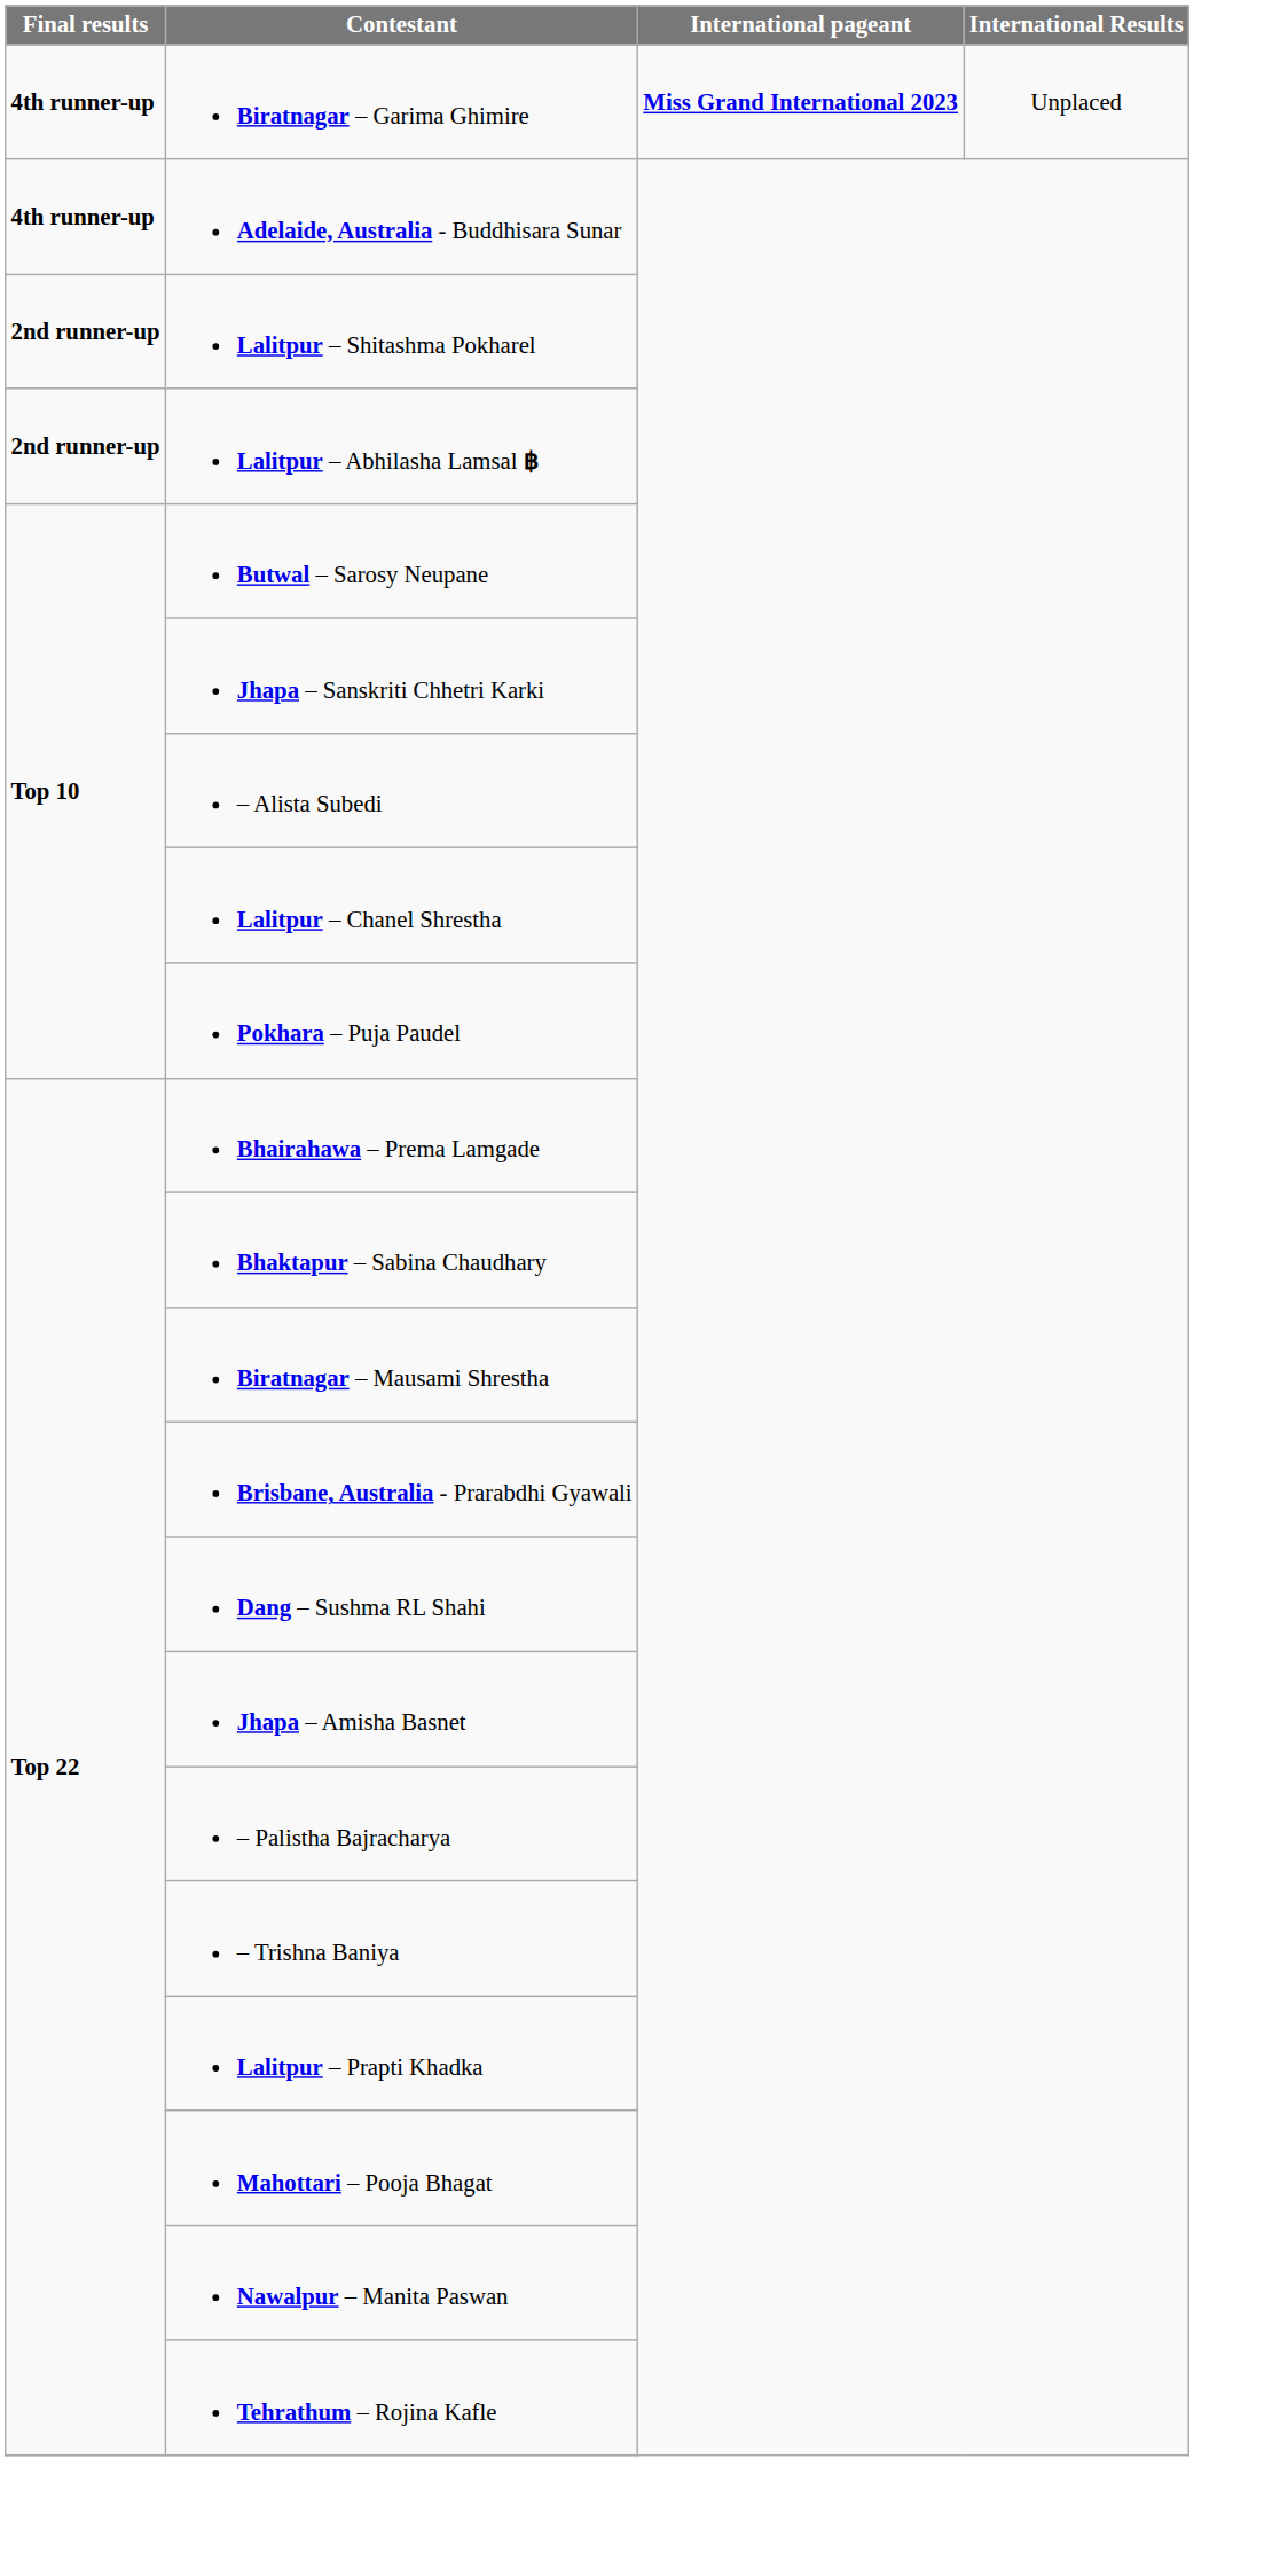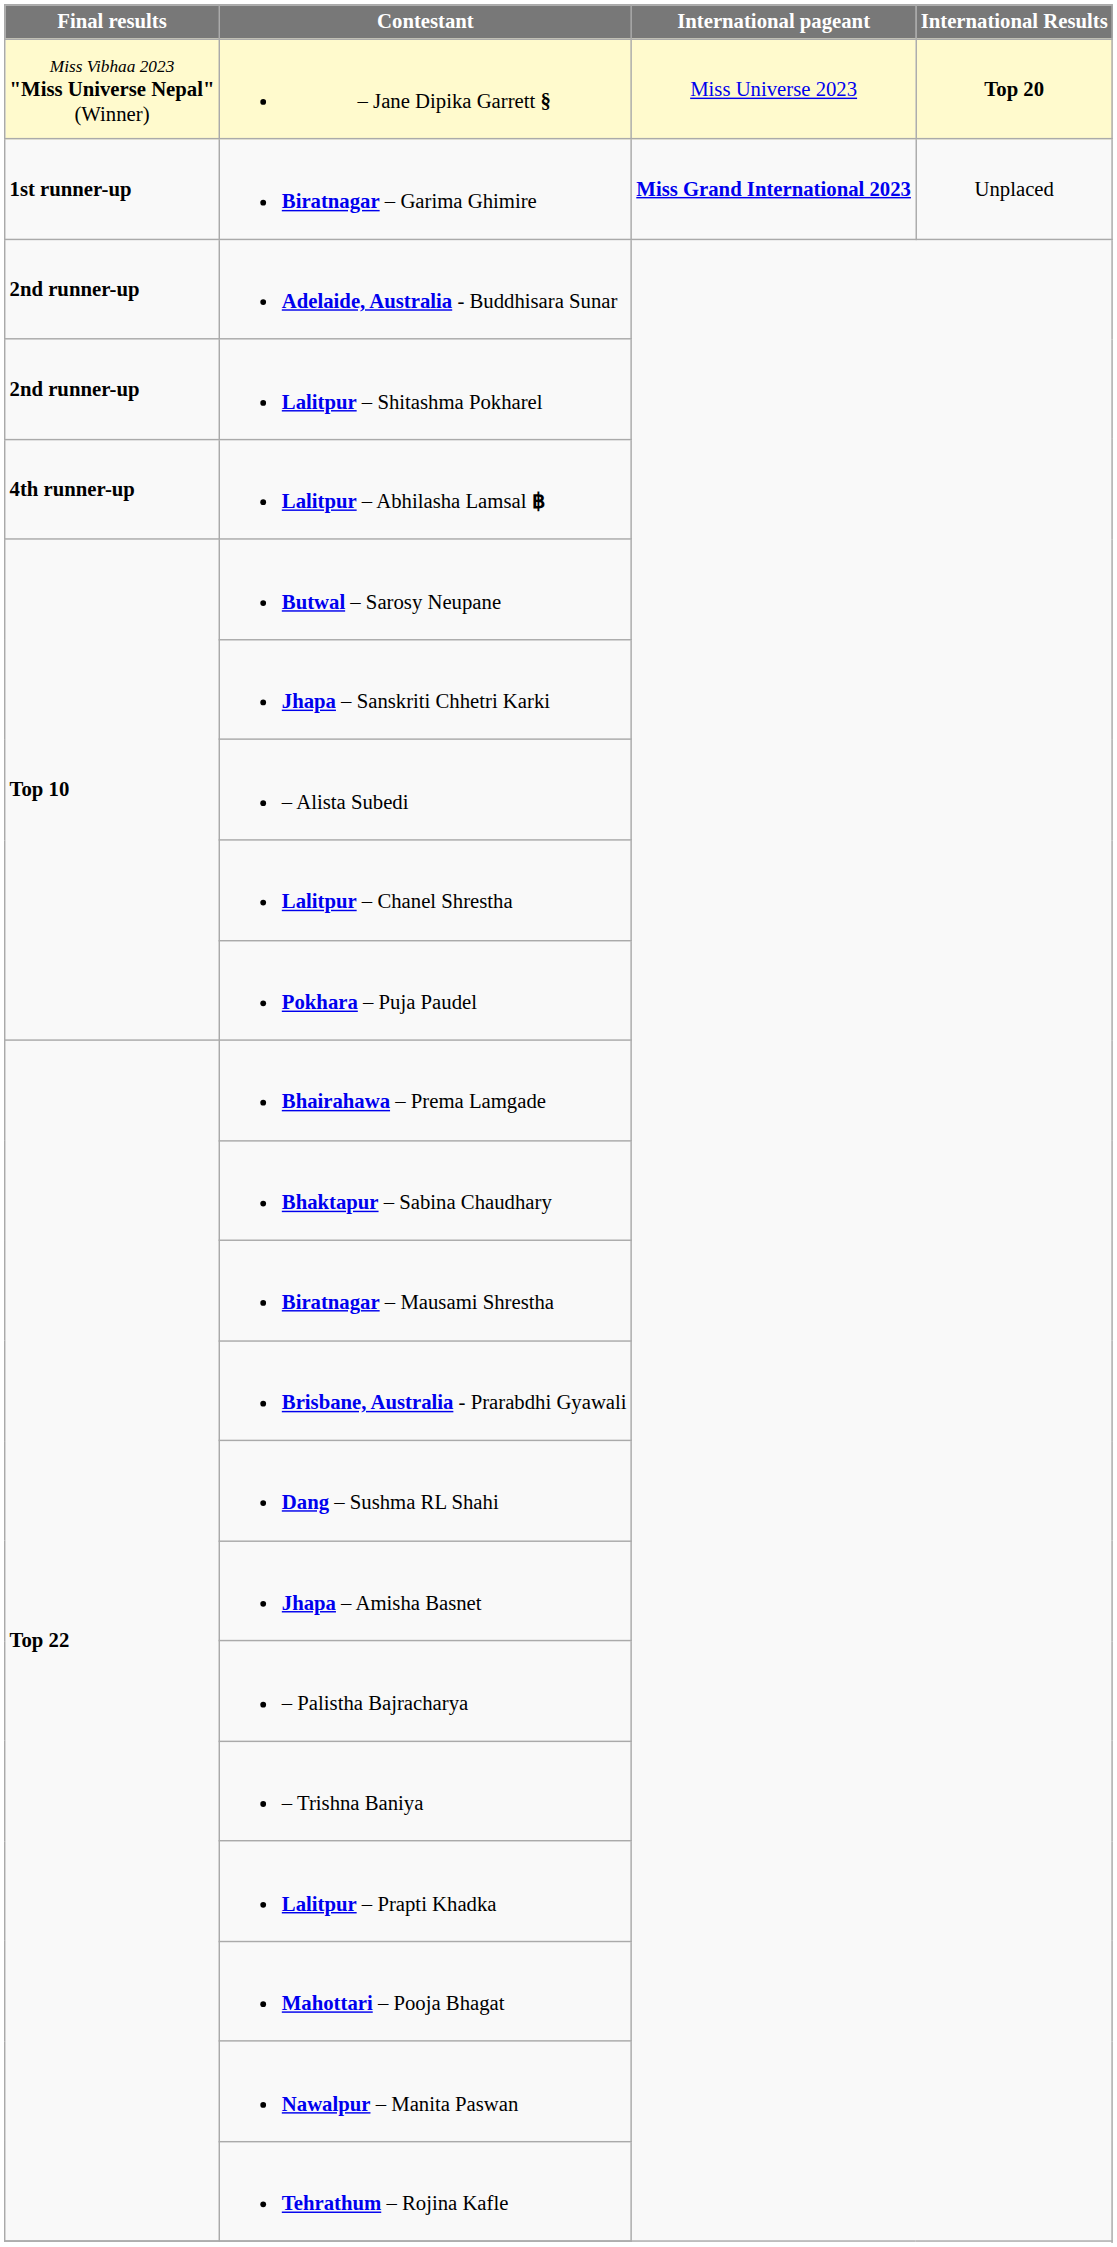 <table class="wikitable sortable" style="font-size: 90%">
 <tr>
 <th style="background-color:#787878;color:#FFFFFF;">Final results</th>
 <th style="background-color:#787878;color:#FFFFFF;">Contestant</th>
 <th style="background-color:#787878;color:#FFFFFF;">International pageant</th>
 <th style="background-color:#787878;color:#FFFFFF;">International Results</th>
 </tr>
+<tr align="center">
+<td style="background:#FFFACD;"><small><em>Miss Vibhaa 2023</em></small><br><strong>"Miss Universe Nepal"</strong><br>(Winner)</td>
+<td style="background:#FFFACD;"><br><ul><li><strong></strong> – Jane Dipika Garrett <strong>§</strong></li></ul></td>
+<td style="background:#FFFACD; text-align:center;"><a href='#'>Miss Universe 2023</a></td>
+<td style="background:#FFFACD; text-align:center;"><strong>Top 20</strong></td>
+</tr>
 <tr>
-<td><strong>4th runner-up</strong></td>
+<td><strong>1st runner-up</strong></td>
 <td><br><ul><li><strong> <a href='#'>Biratnagar</a></strong> – Garima Ghimire</li></ul></td>
 <td style="text-align:center;"><strong><a href='#'>Miss Grand International 2023</a></strong></td>
 <td style="text-align:center;">Unplaced</td>
 </tr>
 <tr>
-<td><strong>4th runner-up</strong></td>
+<td><strong>2nd runner-up</strong></td>
 <td><br><ul><li><strong> <a href='#'>Adelaide, Australia</a></strong> - Buddhisara Sunar</li></ul></td>
 </tr>
 <tr>
 <td><strong>2nd runner-up</strong></td>
 <td><br><ul><li><strong> <a href='#'>Lalitpur</a></strong> – Shitashma Pokharel</li></ul></td>
 </tr>
 <tr>
-<td><strong>2nd runner-up</strong></td>
+<td><strong>4th runner-up</strong></td>
 <td><br><ul><li><strong> <a href='#'>Lalitpur</a></strong> – Abhilasha Lamsal <strong>฿</strong></li></ul></td>
 </tr>
 <tr>
 <td rowspan="5"><strong>Top 10</strong></td>
 <td><br><ul><li><strong> <a href='#'>Butwal</a></strong> – Sarosy Neupane</li></ul></td>
 </tr>
 <tr>
 <td><br><ul><li><strong> <a href='#'>Jhapa</a></strong> – Sanskriti Chhetri Karki</li></ul></td>
 </tr>
 <tr>
 <td><br><ul><li><strong></strong> – Alista Subedi</li></ul></td>
 </tr>
 <tr>
 <td><br><ul><li><strong> <a href='#'>Lalitpur</a></strong> – Chanel Shrestha</li></ul></td>
 </tr>
 <tr>
 <td><br><ul><li><strong> <a href='#'>Pokhara</a></strong> – Puja Paudel</li></ul></td>
 </tr>
 <tr>
 <td rowspan="12"><strong>Top 22</strong></td>
 <td><br><ul><li><strong> <a href='#'>Bhairahawa</a></strong> – Prema Lamgade</li></ul></td>
 </tr>
 <tr>
 <td><br><ul><li><strong> <a href='#'>Bhaktapur</a></strong> – Sabina Chaudhary</li></ul></td>
 </tr>
 <tr>
 <td><br><ul><li><strong> <a href='#'>Biratnagar</a></strong> – Mausami Shrestha</li></ul></td>
 </tr>
 <tr>
 <td><br><ul><li><strong> <a href='#'>Brisbane, Australia</a></strong> - Prarabdhi Gyawali</li></ul></td>
 </tr>
 <tr>
 <td><br><ul><li><strong> <a href='#'>Dang</a></strong> – Sushma RL Shahi</li></ul></td>
 </tr>
 <tr>
 <td><br><ul><li><strong> <a href='#'>Jhapa</a></strong> – Amisha Basnet</li></ul></td>
 </tr>
 <tr>
 <td><br><ul><li><strong></strong> – Palistha Bajracharya</li></ul></td>
 </tr>
 <tr>
 <td><br><ul><li><strong></strong> – Trishna Baniya</li></ul></td>
 </tr>
 <tr>
 <td><br><ul><li><strong> <a href='#'>Lalitpur</a></strong> – Prapti Khadka</li></ul></td>
 </tr>
 <tr>
 <td><br><ul><li><strong> <a href='#'>Mahottari</a></strong> – Pooja Bhagat</li></ul></td>
 </tr>
 <tr>
 <td><br><ul><li><strong> <a href='#'>Nawalpur</a></strong> – Manita Paswan</li></ul></td>
 </tr>
 <tr>
 <td><br><ul><li><strong> <a href='#'>Tehrathum</a></strong> – Rojina Kafle</li></ul></td>
 </tr>
 <tr>
 </tr>
 </table>
